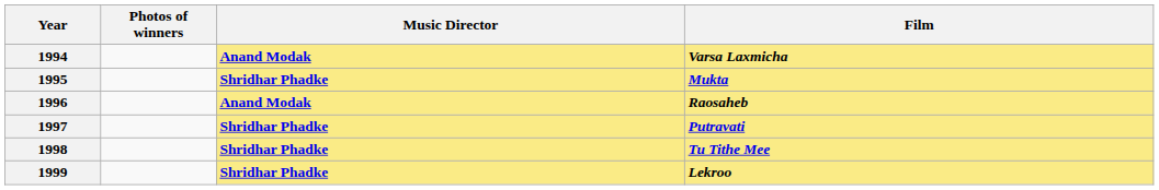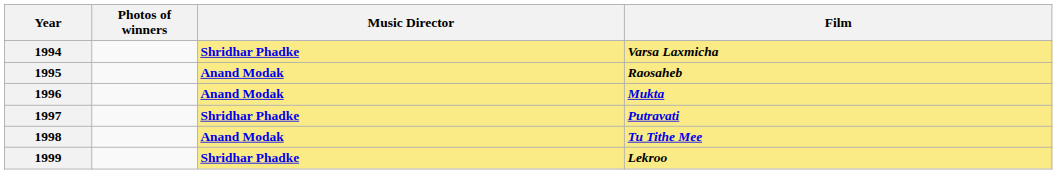 <table class="wikitable sortable" style="text-align:left;">
 <tr>
 <th scope="col" style="width:3%; text-align:center;">Year</th>
 <th scope="col" style="width:3%;text-align:center;">Photos of winners</th>
 <th scope="col" style="width:15%;text-align:center;">Music Director</th>
 <th scope="col" style="width:15%;text-align:center;">Film</th>
 </tr>
 <tr>
 <th scope="row" style="text-align:center">1994</th>
 <td style="text-align:center"></td>
-<td style="background:#FAEB86;"><strong><a href='#'>Anand Modak</a></strong></td>
+<td style="background:#FAEB86;"><strong><a href='#'>Shridhar Phadke</a></strong> </td>
 <td style="background:#FAEB86;"><strong><em>Varsa Laxmicha</em></strong></td>
 </tr>
 <tr>
 <th scope="row" style="text-align:center">1995</th>
 <td style="text-align:center"></td>
-<td style="background:#FAEB86;"><strong><a href='#'>Shridhar Phadke</a></strong> </td>
-<td style="background:#FAEB86;"><strong><em><a href='#'>Mukta</a></em></strong></td>
+<td style="background:#FAEB86;"><strong><a href='#'>Anand Modak</a></strong></td>
+<td style="background:#FAEB86;"><strong><em>Raosaheb</em></strong></td>
 </tr>
 <tr>
 <th scope="row" style="text-align:center">1996</th>
 <td style="text-align:center"></td>
 <td style="background:#FAEB86;"><strong><a href='#'>Anand Modak</a></strong></td>
-<td style="background:#FAEB86;"><strong><em>Raosaheb</em></strong></td>
+<td style="background:#FAEB86;"><strong><em><a href='#'>Mukta</a></em></strong></td>
 </tr>
 <tr>
 <th scope="row" style="text-align:center">1997</th>
 <td style="text-align:center"></td>
 <td style="background:#FAEB86;"><strong><a href='#'>Shridhar Phadke</a></strong> </td>
 <td style="background:#FAEB86;"><strong><em><a href='#'>Putravati</a></em></strong></td>
 </tr>
 <tr>
 <th scope="row" style="text-align:center">1998</th>
 <td style="text-align:center"></td>
-<td style="background:#FAEB86;"><strong><a href='#'>Shridhar Phadke</a></strong> </td>
+<td style="background:#FAEB86;"><strong><a href='#'>Anand Modak</a></strong></td>
 <td style="background:#FAEB86;"><strong><em><a href='#'>Tu Tithe Mee</a></em></strong></td>
 </tr>
 <tr>
 <th scope="row" style="text-align:center">1999</th>
 <td style="text-align:center"></td>
 <td style="background:#FAEB86;"><strong><a href='#'>Shridhar Phadke</a></strong> </td>
 <td style="background:#FAEB86;"><strong><em>Lekroo</em></strong></td>
 </tr>
 </table>
